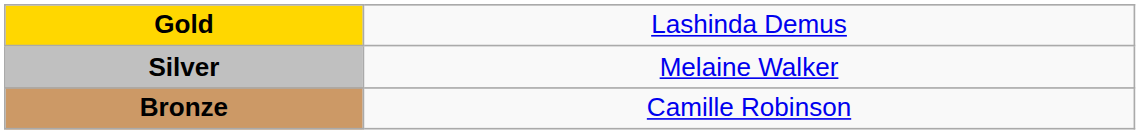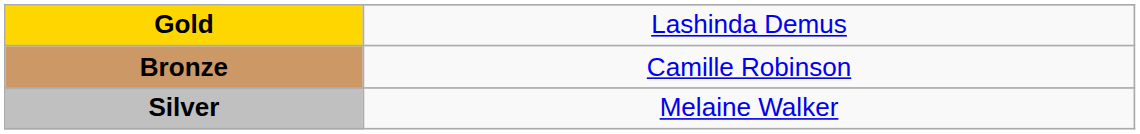 <table class="wikitable" style="text-align:center; " width="35%">
 <tr>
 <td bgcolor="gold"><strong>Gold</strong></td>
 <td><a href='#'>Lashinda Demus</a><br>  <small><em></em></small></td>
 </tr>
 <tr>
+<td bgcolor="CC9966"><strong>Bronze</strong></td>
+<td><a href='#'>Camille Robinson</a><br>  <small><em></em></small></td>
+</tr>
+<tr>
 <td bgcolor="silver"><strong>Silver</strong></td>
 <td><a href='#'>Melaine Walker</a><br>  <small><em></em></small></td>
 </tr>
-<tr>
-<td bgcolor="CC9966"><strong>Bronze</strong></td>
-<td><a href='#'>Camille Robinson</a><br>  <small><em></em></small></td>
-</tr>
 </table>
